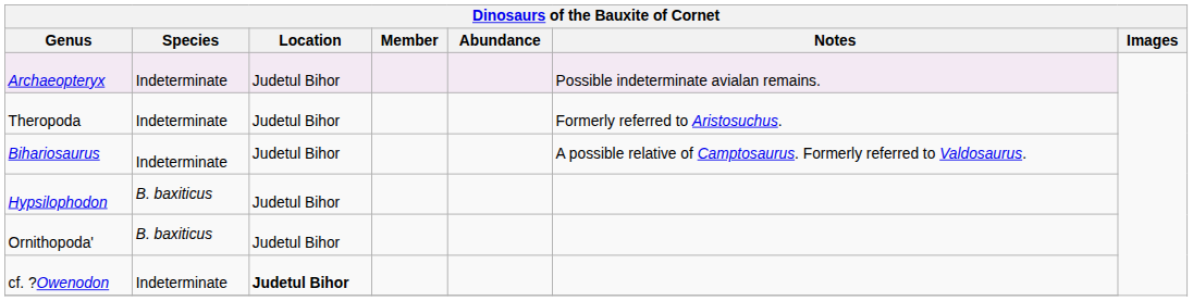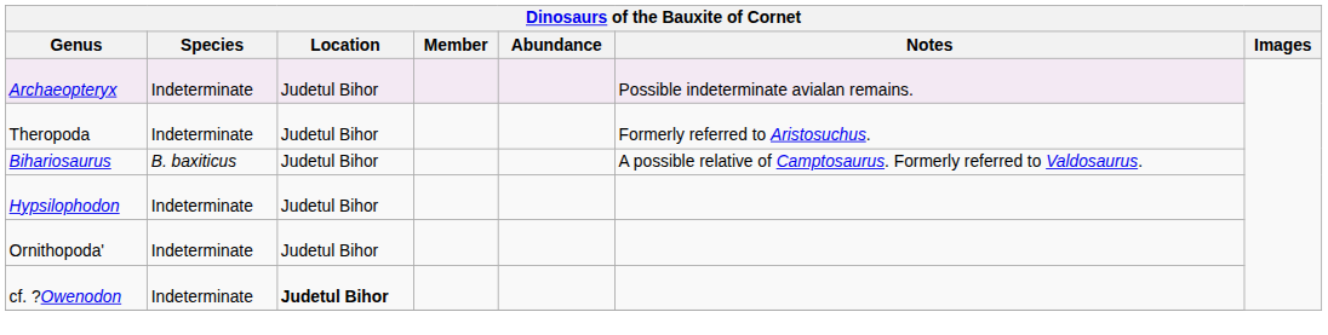 <table class="wikitable" align="center" width="100%">
 <tr>
 <th colspan="7" align="center"><strong><a href='#'>Dinosaurs</a> of the Bauxite of Cornet</strong></th>
 </tr>
 <tr>
 <th>Genus</th>
 <th>Species</th>
 <th>Location</th>
 <th>Member</th>
 <th>Abundance</th>
 <th>Notes</th>
 <th>Images</th>
 </tr>
 <tr>
 <td style="background:#f3e9f3;"><br><em><a href='#'>Archaeopteryx</a></em></td>
 <td style="background:#f3e9f3;"><br>Indeterminate</td>
 <td style="background:#f3e9f3;"><br>Judetul Bihor</td>
 <td style="background:#f3e9f3;"></td>
 <td style="background:#f3e9f3;"></td>
 <td style="background:#f3e9f3;"><br>Possible indeterminate avialan remains.</td>
 <td rowspan="100"><br></td>
 </tr>
 <tr>
 <td><br>Theropoda</td>
 <td><br>Indeterminate</td>
 <td><br>Judetul Bihor</td>
 <td></td>
 <td></td>
 <td><br>Formerly referred to <em><a href='#'>Aristosuchus</a></em>.</td>
 </tr>
 <tr>
 <td><em><a href='#'>Bihariosaurus</a></em></td>
-<td><br>Indeterminate</td>
+<td><em>B. baxiticus</em></td>
 <td>Judetul Bihor</td>
 <td></td>
 <td></td>
 <td>A possible relative of <em><a href='#'>Camptosaurus</a></em>. Formerly referred to <em><a href='#'>Valdosaurus</a></em>.</td>
 </tr>
 <tr>
 <td><br><em><a href='#'>Hypsilophodon</a></em></td>
-<td><em>B. baxiticus</em></td>
+<td><br>Indeterminate</td>
 <td><br>Judetul Bihor</td>
 <td></td>
 <td></td>
 <td></td>
 </tr>
 <tr>
 <td><br>Ornithopoda'</td>
-<td><em>B. baxiticus</em></td>
+<td><br>Indeterminate</td>
 <td><br>Judetul Bihor</td>
 <td></td>
 <td></td>
 <td></td>
 </tr>
 <tr>
 <td><br>cf. ?<em><a href='#'>Owenodon</a></em></td>
 <td><br>Indeterminate</td>
 <td><strong><br>Judetul Bihor</strong></td>
 <td></td>
 <td></td>
 <td></td>
 </tr>
 <tr>
 </tr>
 </table>
